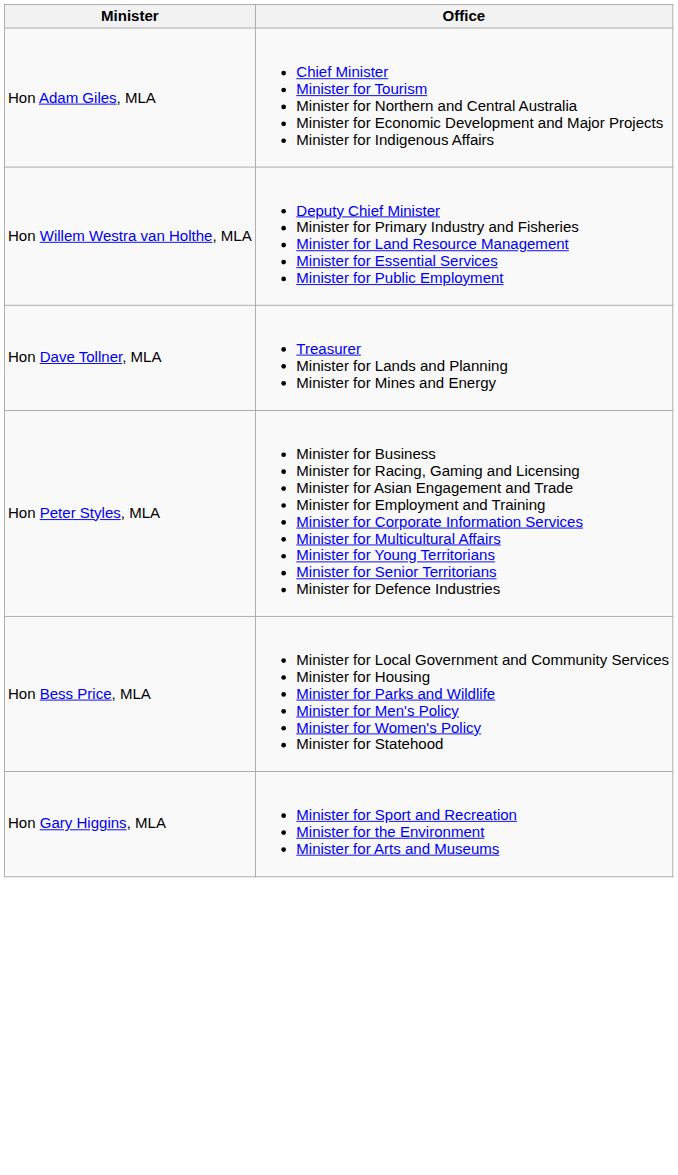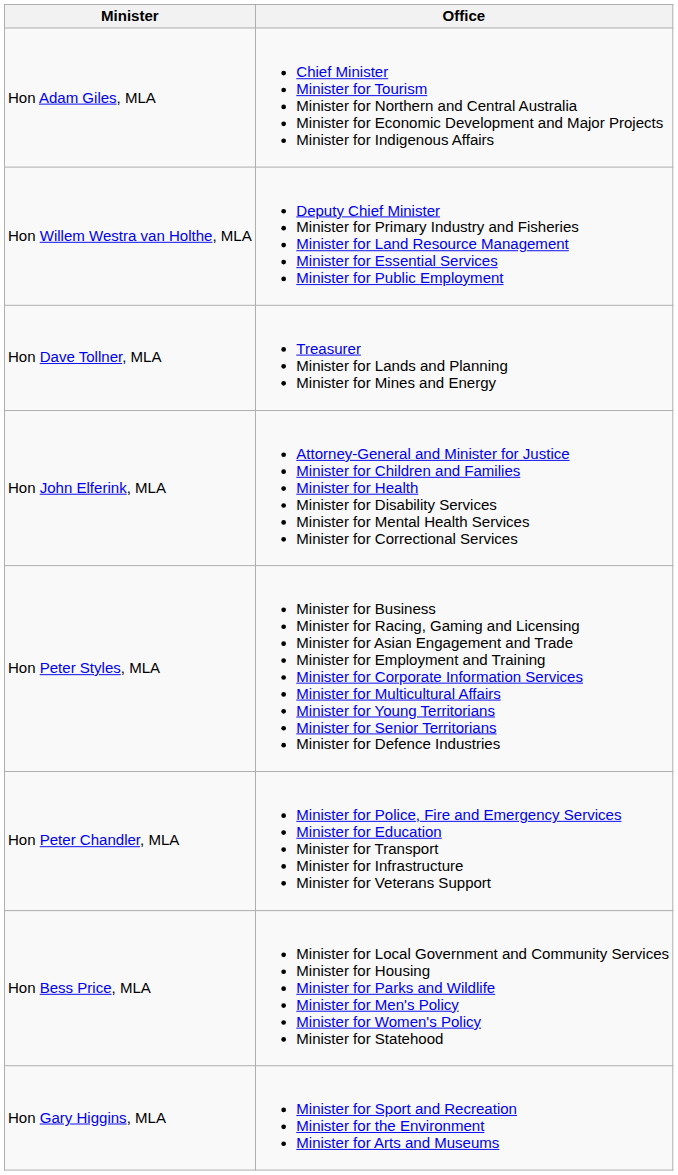 <table class="wikitable">
 <tr>
 <th>Minister</th>
 <th>Office</th>
 </tr>
 <tr>
 <td>Hon <a href='#'>Adam Giles</a>, MLA</td>
 <td><br><ul><li><a href='#'>Chief Minister</a></li><li><a href='#'>Minister for Tourism</a></li><li>Minister for Northern and Central Australia</li><li>Minister for Economic Development and Major Projects</li><li>Minister for Indigenous Affairs</li></ul></td>
 </tr>
 <tr>
 <td>Hon <a href='#'>Willem Westra van Holthe</a>, MLA</td>
 <td><br><ul><li><a href='#'>Deputy Chief Minister</a></li><li>Minister for Primary Industry and Fisheries</li><li><a href='#'>Minister for Land Resource Management</a></li><li><a href='#'>Minister for Essential Services</a></li><li><a href='#'>Minister for Public Employment</a></li></ul></td>
 </tr>
 <tr>
 <td>Hon <a href='#'>Dave Tollner</a>, MLA</td>
 <td><br><ul><li><a href='#'>Treasurer</a></li><li>Minister for Lands and Planning</li><li>Minister for Mines and Energy</li></ul></td>
 </tr>
 <tr>
+<td>Hon <a href='#'>John Elferink</a>, MLA</td>
+<td><br><ul><li><a href='#'>Attorney-General and Minister for Justice</a></li><li><a href='#'>Minister for Children and Families</a></li><li><a href='#'>Minister for Health</a></li><li>Minister for Disability Services</li><li>Minister for Mental Health Services</li><li>Minister for Correctional Services</li></ul></td>
+</tr>
+<tr>
 <td>Hon <a href='#'>Peter Styles</a>, MLA</td>
 <td><br><ul><li>Minister for Business</li><li>Minister for Racing, Gaming and Licensing</li><li>Minister for Asian Engagement and Trade</li><li>Minister for Employment and Training</li><li><a href='#'>Minister for Corporate Information Services</a></li><li><a href='#'>Minister for Multicultural Affairs</a></li><li><a href='#'>Minister for Young Territorians</a></li><li><a href='#'>Minister for Senior Territorians</a></li><li>Minister for Defence Industries</li></ul></td>
+</tr>
+<tr>
+<td>Hon <a href='#'>Peter Chandler</a>, MLA</td>
+<td><br><ul><li><a href='#'>Minister for Police, Fire and Emergency Services</a></li><li><a href='#'>Minister for Education</a></li><li>Minister for Transport</li><li>Minister for Infrastructure</li><li>Minister for Veterans Support</li></ul></td>
 </tr>
 <tr>
 <td>Hon <a href='#'>Bess Price</a>, MLA</td>
 <td><br><ul><li>Minister for Local Government and Community Services</li><li>Minister for Housing</li><li><a href='#'>Minister for Parks and Wildlife</a></li><li><a href='#'>Minister for Men's Policy</a></li><li><a href='#'>Minister for Women's Policy</a></li><li>Minister for Statehood</li></ul></td>
 </tr>
 <tr>
 <td>Hon <a href='#'>Gary Higgins</a>, MLA</td>
 <td><br><ul><li><a href='#'>Minister for Sport and Recreation</a></li><li><a href='#'>Minister for the Environment</a></li><li><a href='#'>Minister for Arts and Museums</a></li></ul></td>
 </tr>
 </table>
